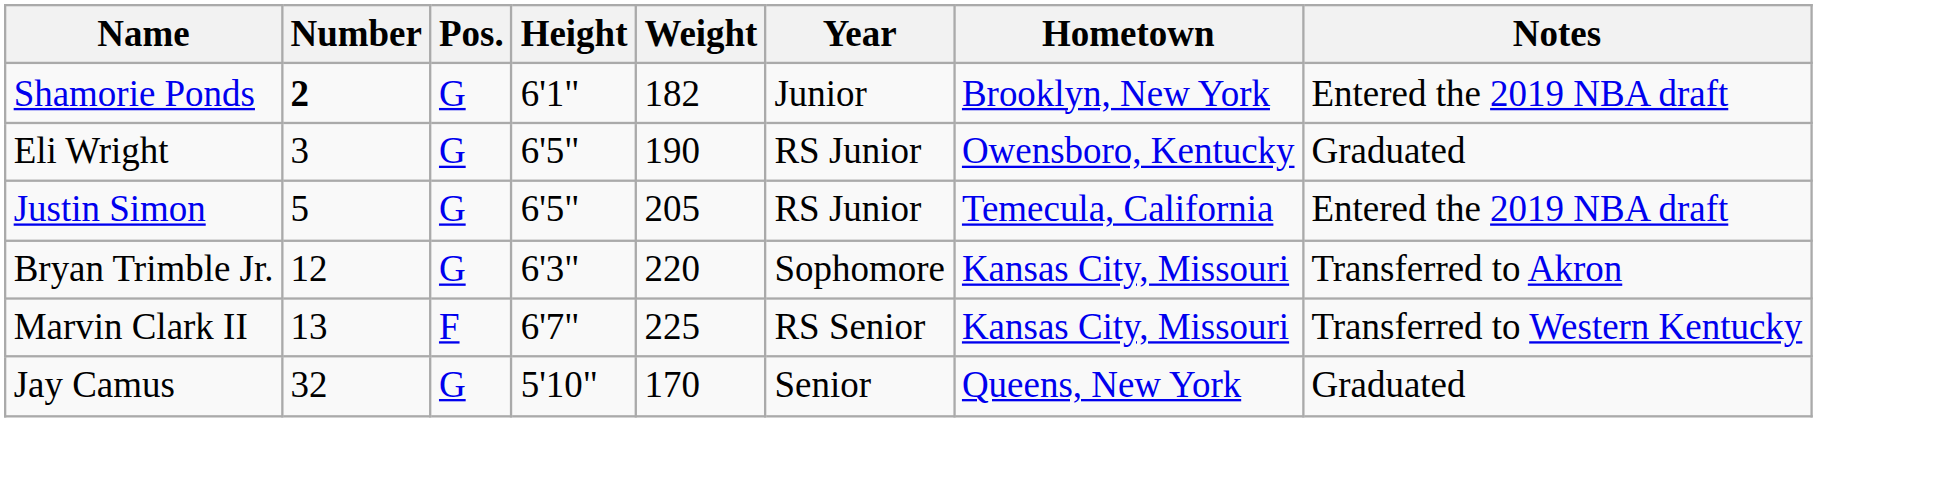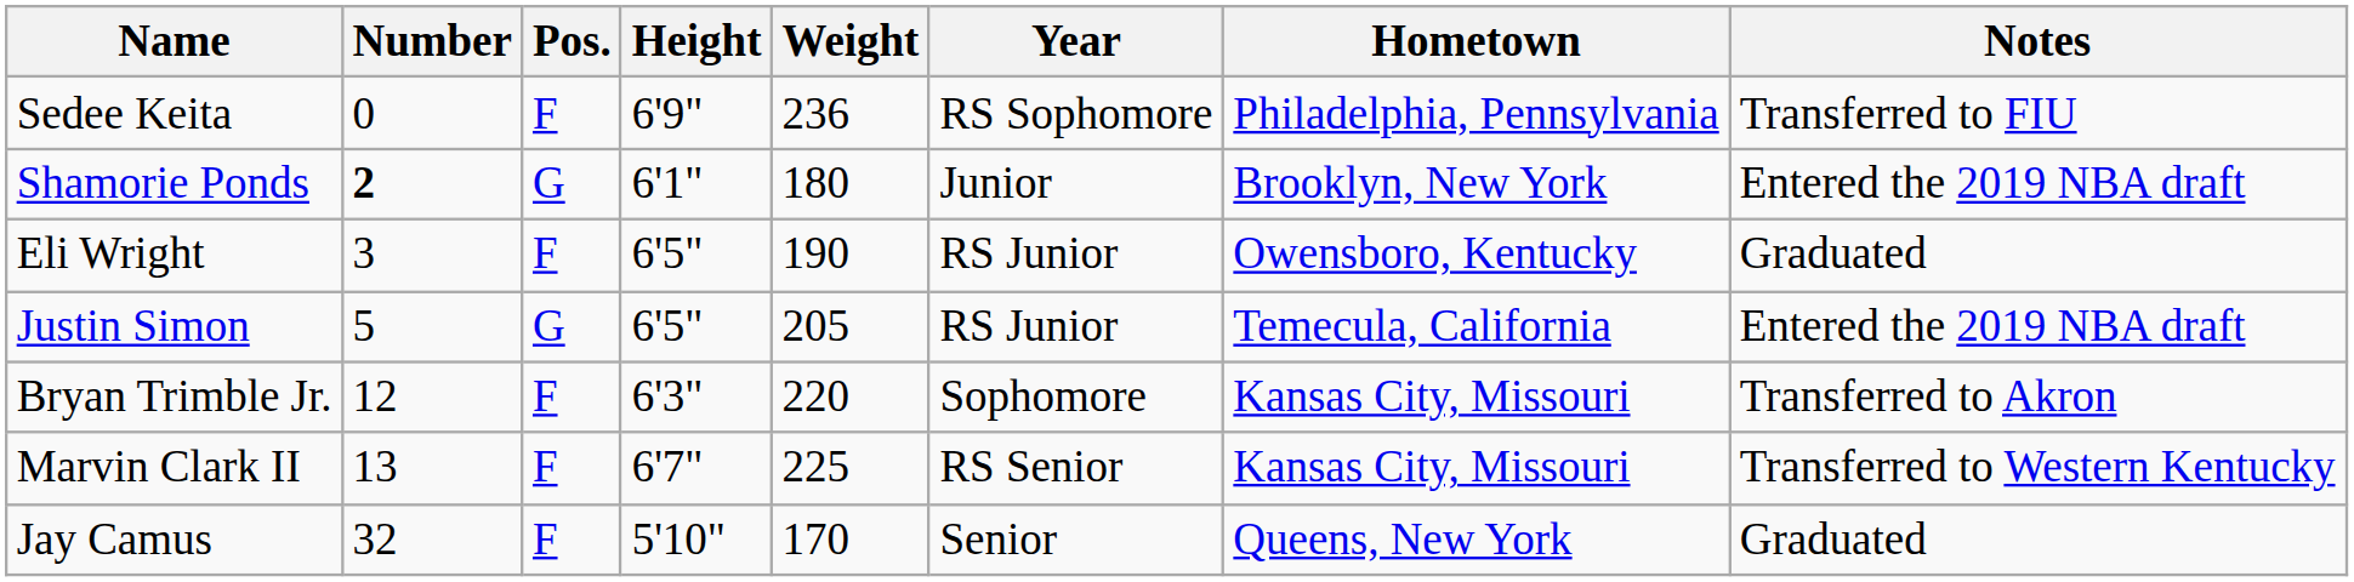 <table class="wikitable sortable" border="1">
 <tr>
 <th>Name</th>
 <th>Number</th>
 <th>Pos.</th>
 <th>Height</th>
 <th>Weight</th>
 <th>Year</th>
 <th>Hometown</th>
 <th class="unsortable">Notes</th>
 </tr>
 <tr>
+<td sortname>Sedee Keita</td>
+<td>0</td>
+<td><a href='#'>F</a></td>
+<td>6'9"</td>
+<td>236</td>
+<td>RS Sophomore</td>
+<td><a href='#'>Philadelphia, Pennsylvania</a></td>
+<td>Transferred to <a href='#'>FIU</a></td>
+</tr>
+<tr>
 <td sortname><a href='#'>Shamorie Ponds</a></td>
 <td><strong>2</strong></td>
 <td><a href='#'>G</a></td>
 <td>6'1"</td>
-<td>182</td>
+<td>180</td>
 <td>Junior</td>
 <td><a href='#'>Brooklyn, New York</a></td>
 <td>Entered the <a href='#'>2019 NBA draft</a></td>
 </tr>
 <tr>
 <td sortname>Eli Wright</td>
 <td>3</td>
-<td><a href='#'>G</a></td>
+<td><a href='#'>F</a></td>
 <td>6'5"</td>
 <td>190</td>
 <td>RS Junior</td>
 <td><a href='#'>Owensboro, Kentucky</a></td>
 <td>Graduated</td>
 </tr>
 <tr>
 <td sortname><a href='#'>Justin Simon</a></td>
 <td>5</td>
 <td><a href='#'>G</a></td>
 <td>6'5"</td>
 <td>205</td>
 <td>RS Junior</td>
 <td><a href='#'>Temecula, California</a></td>
 <td>Entered the <a href='#'>2019 NBA draft</a></td>
 </tr>
 <tr>
 <td sortname>Bryan Trimble Jr.</td>
 <td>12</td>
-<td><a href='#'>G</a></td>
+<td><a href='#'>F</a></td>
 <td>6'3"</td>
 <td>220</td>
 <td>Sophomore</td>
 <td><a href='#'>Kansas City, Missouri</a></td>
 <td>Transferred to <a href='#'>Akron</a></td>
 </tr>
 <tr>
 <td sortname>Marvin Clark II</td>
 <td>13</td>
 <td><a href='#'>F</a></td>
 <td>6'7"</td>
 <td>225</td>
 <td>RS Senior</td>
 <td><a href='#'>Kansas City, Missouri</a></td>
 <td>Transferred to <a href='#'>Western Kentucky</a></td>
 </tr>
 <tr>
 <td sortname>Jay Camus</td>
 <td>32</td>
-<td><a href='#'>G</a></td>
+<td><a href='#'>F</a></td>
 <td>5'10"</td>
 <td>170</td>
 <td>Senior</td>
 <td><a href='#'>Queens, New York</a></td>
 <td>Graduated</td>
 </tr>
 </table>
